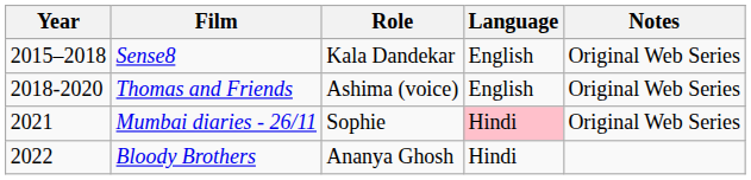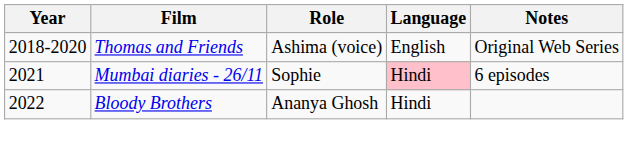 <table class="wikitable sortable">
 <tr>
 <th>Year</th>
 <th>Film</th>
 <th>Role</th>
 <th>Language</th>
 <th>Notes</th>
-</tr>
-<tr>
-<td>2015–2018</td>
-<td><em><a href='#'>Sense8</a></em></td>
-<td>Kala Dandekar</td>
-<td>English</td>
-<td>Original Web Series</td>
 </tr>
 <tr>
 <td>2018-2020</td>
 <td><em><a href='#'>Thomas and Friends</a></em></td>
 <td>Ashima (voice)</td>
 <td>English</td>
 <td>Original Web Series</td>
 </tr>
 <tr>
 <td>2021</td>
 <td><em><a href='#'>Mumbai diaries - 26/11</a></em></td>
 <td>Sophie</td>
 <td style="background: pink;">Hindi</td>
-<td>Original Web Series</td>
+<td>6 episodes</td>
 </tr>
 <tr>
 <td>2022</td>
 <td><em><a href='#'>Bloody Brothers</a></em></td>
 <td>Ananya Ghosh</td>
 <td>Hindi</td>
 <td></td>
 </tr>
 </table>
